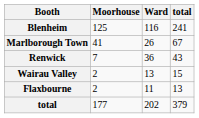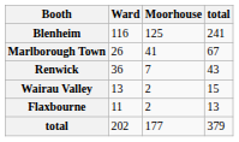 <table class="wikitable">
 <tr>
 <th>Booth</th>
+<th>Ward</th>
 <th>Moorhouse</th>
-<th>Ward</th>
 <th>total</th>
 </tr>
 <tr>
 <th>Blenheim</th>
+<td>116</td>
 <td>125</td>
-<td>116</td>
 <td>241</td>
 </tr>
 <tr>
 <th>Marlborough Town</th>
+<td>26</td>
 <td>41</td>
-<td>26</td>
 <td>67</td>
 </tr>
 <tr>
 <th>Renwick</th>
+<td>36</td>
 <td>7</td>
-<td>36</td>
 <td>43</td>
 </tr>
 <tr>
 <th>Wairau Valley</th>
+<td>13</td>
 <td>2</td>
-<td>13</td>
 <td>15</td>
 </tr>
 <tr>
 <th>Flaxbourne</th>
+<td>11</td>
 <td>2</td>
-<td>11</td>
 <td>13</td>
 </tr>
 <tr>
 <th>total</th>
+<td>202</td>
 <td>177</td>
-<td>202</td>
 <td>379</td>
 </tr>
 </table>
